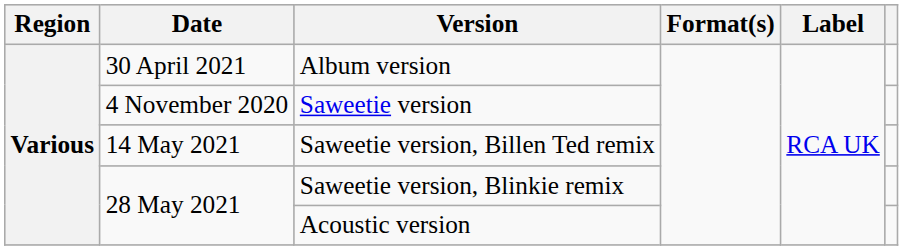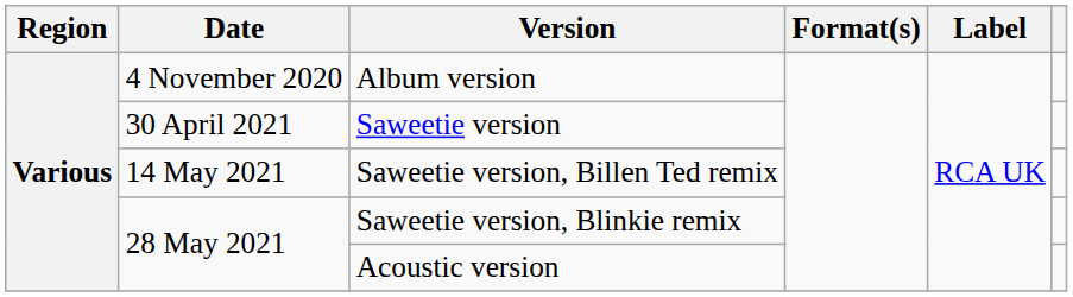 <table class="wikitable plainrowheaders">
 <tr>
 <th scope="col">Region</th>
 <th scope="col">Date</th>
 <th scope="col">Version</th>
 <th scope="col">Format(s)</th>
 <th scope="col">Label</th>
 <th scope="col"></th>
 </tr>
 <tr>
 <th scope="row" rowspan="5">Various</th>
-<td>30 April 2021</td>
+<td>4 November 2020</td>
 <td>Album version</td>
 <td rowspan="5"></td>
 <td rowspan="5"><a href='#'>RCA UK</a></td>
 <td align="center"></td>
 </tr>
 <tr>
-<td>4 November 2020</td>
+<td>30 April 2021</td>
 <td><a href='#'>Saweetie</a> version</td>
 <td align="center"></td>
 </tr>
 <tr>
 <td>14 May 2021</td>
 <td>Saweetie version, Billen Ted remix</td>
 <td align="center"></td>
 </tr>
 <tr>
 <td rowspan="2">28 May 2021</td>
 <td>Saweetie version, Blinkie remix</td>
 <td align="center"></td>
 </tr>
 <tr>
 <td>Acoustic version</td>
 <td align="center"></td>
 </tr>
 </table>
